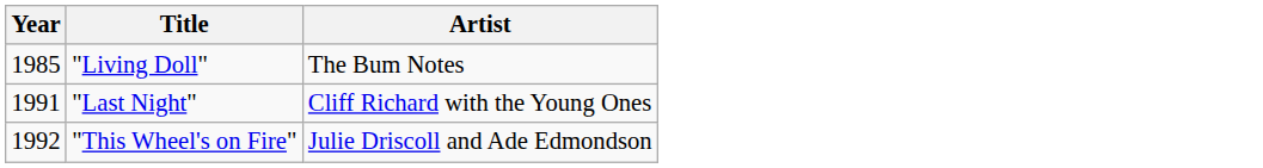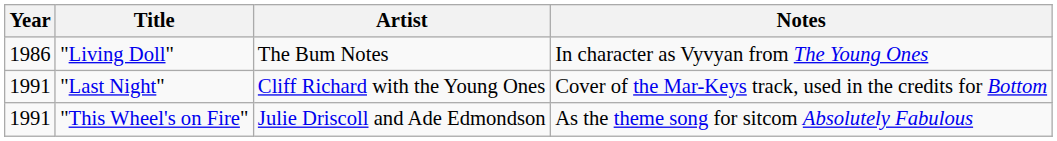 <table class="wikitable">
 <tr>
 <th>Year</th>
 <th>Title</th>
 <th>Artist</th>
+<th>Notes</th>
 </tr>
 <tr>
-<td>1985</td>
+<td>1986</td>
 <td>"<a href='#'>Living Doll</a>"</td>
 <td>The Bum Notes</td>
+<td>In character as Vyvyan from <em><a href='#'>The Young Ones</a></em></td>
 </tr>
 <tr>
 <td>1991</td>
 <td>"<a href='#'>Last Night</a>"</td>
 <td><a href='#'>Cliff Richard</a> with the Young Ones</td>
+<td>Cover of <a href='#'>the Mar-Keys</a> track, used in the credits for <em><a href='#'>Bottom</a></em></td>
 </tr>
 <tr>
-<td>1992</td>
+<td>1991</td>
 <td>"<a href='#'>This Wheel's on Fire</a>"</td>
 <td><a href='#'>Julie Driscoll</a> and Ade Edmondson</td>
+<td>As the <a href='#'>theme song</a> for sitcom <em><a href='#'>Absolutely Fabulous</a></em></td>
 </tr>
 </table>
